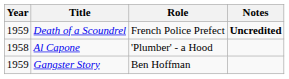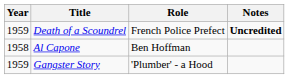 <table class="wikitable">
 <tr>
 <th>Year</th>
 <th>Title</th>
 <th>Role</th>
 <th>Notes</th>
 </tr>
 <tr>
 <td>1959</td>
 <td><em><a href='#'>Death of a Scoundrel</a></em></td>
 <td>French Police Prefect</td>
 <td><strong>Uncredited</strong></td>
 </tr>
 <tr>
 <td>1958</td>
 <td><em><a href='#'>Al Capone</a></em></td>
-<td>'Plumber' - a Hood</td>
+<td>Ben Hoffman</td>
 <td></td>
 </tr>
 <tr>
 <td>1959</td>
 <td><em><a href='#'>Gangster Story</a></em></td>
-<td>Ben Hoffman</td>
+<td>'Plumber' - a Hood</td>
 <td></td>
 </tr>
 </table>
